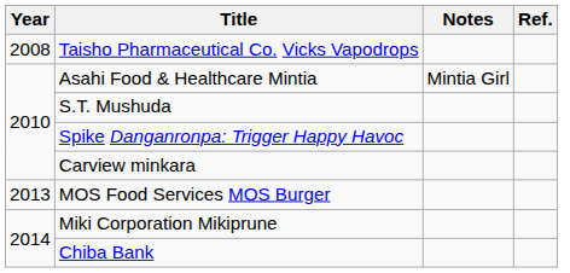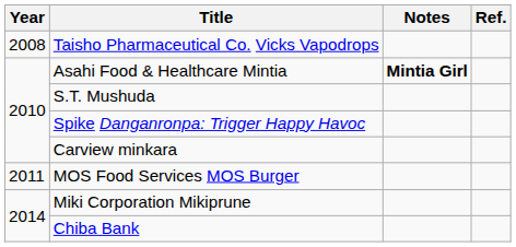 <table class="wikitable">
 <tr>
 <th>Year</th>
 <th>Title</th>
 <th>Notes</th>
 <th>Ref.</th>
 </tr>
 <tr>
 <td>2008</td>
 <td><a href='#'>Taisho Pharmaceutical Co.</a> <a href='#'>Vicks Vapodrops</a></td>
 <td></td>
 <td></td>
 </tr>
 <tr>
 <td rowspan="4">2010</td>
 <td>Asahi Food & Healthcare Mintia</td>
-<td>Mintia Girl</td>
+<td><strong>Mintia Girl</strong></td>
 <td></td>
 </tr>
 <tr>
 <td>S.T. Mushuda</td>
 <td></td>
 <td></td>
 </tr>
 <tr>
 <td><a href='#'>Spike</a> <em><a href='#'>Danganronpa: Trigger Happy Havoc</a></em></td>
 <td></td>
 <td></td>
 </tr>
 <tr>
 <td>Carview minkara</td>
 <td></td>
 <td></td>
 </tr>
 <tr>
-<td>2013</td>
+<td>2011</td>
 <td>MOS Food Services <a href='#'>MOS Burger</a></td>
 <td></td>
 <td></td>
 </tr>
 <tr>
 <td rowspan="2">2014</td>
 <td>Miki Corporation Mikiprune</td>
 <td></td>
 <td></td>
 </tr>
 <tr>
 <td><a href='#'>Chiba Bank</a></td>
 <td></td>
 <td></td>
 </tr>
 </table>
